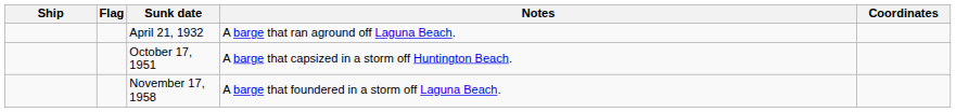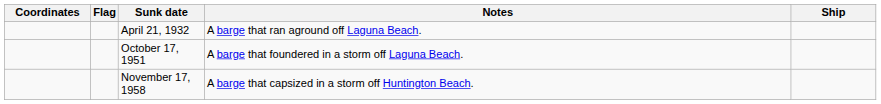 <table class=wikitable | style = "width:100%">
 <tr>
-<th style="width:10%">Ship</th>
+<th style="width:10%">Coordinates</th>
 <th>Flag</th>
 <th style="width:10%">Sunk date</th>
 <th style="width:70%">Notes</th>
-<th style="width:10%">Coordinates</th>
+<th style="width:10%">Ship</th>
 </tr>
 <tr>
 <td></td>
 <td></td>
 <td>April 21, 1932</td>
 <td>A <a href='#'>barge</a> that ran aground off <a href='#'>Laguna Beach</a>.</td>
 <td></td>
 </tr>
 <tr>
 <td></td>
 <td></td>
 <td>October 17, 1951</td>
-<td>A <a href='#'>barge</a> that capsized in a storm off <a href='#'>Huntington Beach</a>.</td>
+<td>A <a href='#'>barge</a> that foundered in a storm off <a href='#'>Laguna Beach</a>.</td>
 <td></td>
 </tr>
 <tr>
 <td></td>
 <td></td>
 <td>November 17, 1958</td>
-<td>A <a href='#'>barge</a> that foundered in a storm off <a href='#'>Laguna Beach</a>.</td>
+<td>A <a href='#'>barge</a> that capsized in a storm off <a href='#'>Huntington Beach</a>.</td>
 <td></td>
 </tr>
 </table>
